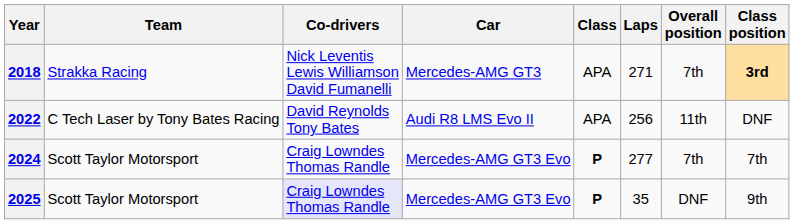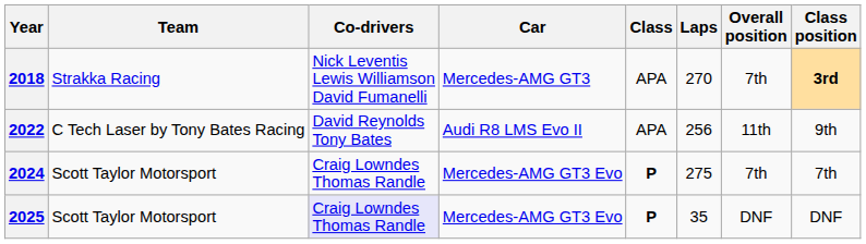 <table class="wikitable" style="text-align:center; font-size:90%">
 <tr>
 <th>Year</th>
 <th>Team</th>
 <th>Co-drivers</th>
 <th>Car</th>
 <th>Class</th>
 <th>Laps</th>
 <th>Overall<br>position</th>
 <th>Class<br>position</th>
 </tr>
 <tr>
 <th><a href='#'>2018</a></th>
 <td align=left> <a href='#'>Strakka Racing</a></td>
 <td align=left> <a href='#'>Nick Leventis</a><br> <a href='#'>Lewis Williamson</a><br> <a href='#'>David Fumanelli</a></td>
 <td align=left><a href='#'>Mercedes-AMG GT3</a></td>
 <td>APA</td>
-<td>271</td>
+<td>270</td>
 <td>7th</td>
 <td style="background:#FFDF9F;"><strong>3rd</strong></td>
 </tr>
 <tr>
 <th><a href='#'>2022</a></th>
 <td align=left> C Tech Laser by Tony Bates Racing</td>
 <td align=left> <a href='#'>David Reynolds</a><br> <a href='#'>Tony Bates</a></td>
 <td align=left><a href='#'>Audi R8 LMS Evo II</a></td>
 <td>APA</td>
 <td>256</td>
 <td>11th</td>
-<td>DNF</td>
+<td>9th</td>
 </tr>
 <tr>
 <th><a href='#'>2024</a></th>
 <td align=left> Scott Taylor Motorsport</td>
 <td align=left> <a href='#'>Craig Lowndes</a><br> <a href='#'>Thomas Randle</a></td>
 <td align=left><a href='#'>Mercedes-AMG GT3 Evo</a></td>
 <td><strong><span>P</span></strong></td>
-<td>277</td>
+<td>275</td>
 <td>7th</td>
 <td>7th</td>
 </tr>
 <tr>
 <th><a href='#'>2025</a></th>
 <td align=left> Scott Taylor Motorsport</td>
 <td align=left style="background: lavender;"> <a href='#'>Craig Lowndes</a><br> <a href='#'>Thomas Randle</a></td>
 <td align=left><a href='#'>Mercedes-AMG GT3 Evo</a></td>
 <td><strong><span>P</span></strong></td>
 <td>35</td>
 <td>DNF</td>
-<td>9th</td>
+<td>DNF</td>
 </tr>
 </table>
